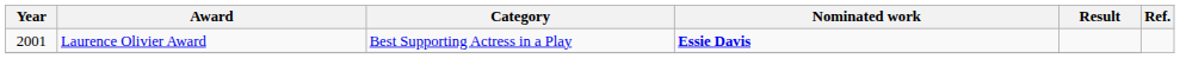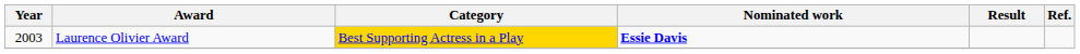 <table class=wikitable>
 <tr>
 <th scope="col" style="width:3em;">Year</th>
 <th scope="col" style="width:20em;">Award</th>
 <th scope="col" style="width:20em;">Category</th>
 <th scope="col" style="width:25em;">Nominated work</th>
 <th scope="col" style="width:5em;">Result</th>
 <th>Ref.</th>
 </tr>
 <tr>
-<td style="text-align:center;">2001</td>
+<td style="text-align:center;">2003</td>
 <td><a href='#'>Laurence Olivier Award</a></td>
-<td><a href='#'>Best Supporting Actress in a Play</a></td>
+<td style="background: gold;"><a href='#'>Best Supporting Actress in a Play</a></td>
 <td><strong><a href='#'>Essie Davis</a></strong></td>
 <td></td>
 </tr>
 <tr>
 </tr>
 </table>
